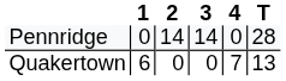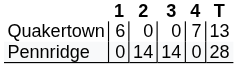 <table style="border-collapse: collapse;">
 <tr>
 <th style="text-align: left;"></th>
 <th style="text-align: center; padding: 0px 3px 0px 3px; width:12px;">1</th>
 <th style="text-align: center; padding: 0px 3px 0px 3px; width:12px;">2</th>
 <th style="text-align: center; padding: 0px 3px 0px 3px; width:12px;">3</th>
 <th style="text-align: center; padding: 0px 3px 0px 3px; width:12px;">4</th>
 <th style="text-align: center; padding: 0px 3px 0px 3px; width:12px;">T</th>
 </tr>
 <tr>
+<td style="text-align: left; padding: 0px 3px 0px 3px;">Quakertown</td>
+<td style="border-left: 1px solid black; text-align: right; padding: 0px 3px 0px 3px;">6</td>
+<td style="border-left: 1px solid black; text-align: right; padding: 0px 3px 0px 3px;">0</td>
+<td style="border-left: 1px solid black; text-align: right; padding: 0px 3px 0px 3px;">0</td>
+<td style="border-left: 1px solid black; text-align: right; padding: 0px 3px 0px 3px;">7</td>
+<td style="border-left: 1px solid black; text-align: right; padding: 0px 3px 0px 3px;">13</td>
+</tr>
+<tr>
 <td style="background: #f8f9fa; text-align: left; border-bottom: 1px solid black; padding: 0px 3px 0px 3px;">Pennridge</td>
 <td style="background: #f8f9fa; border-left: 1px solid black; border-bottom: 1px solid black; text-align: right; padding: 0px 3px 0px 3px;">0</td>
 <td style="background: #f8f9fa; border-left: 1px solid black; border-bottom: 1px solid black; text-align: right; padding: 0px 3px 0px 3px;">14</td>
 <td style="background: #f8f9fa; border-left: 1px solid black; border-bottom: 1px solid black; text-align: right; padding: 0px 3px 0px 3px;">14</td>
 <td style="background: #f8f9fa; border-left: 1px solid black; border-bottom: 1px solid black; text-align: right; padding: 0px 3px 0px 3px;">0</td>
 <td style="background: #f8f9fa; border-left: 1px solid black; border-bottom: 1px solid black; text-align: right; padding: 0px 3px 0px 3px;">28</td>
 </tr>
-<tr>
-<td style="text-align: left; padding: 0px 3px 0px 3px;">Quakertown</td>
-<td style="border-left: 1px solid black; text-align: right; padding: 0px 3px 0px 3px;">6</td>
-<td style="border-left: 1px solid black; text-align: right; padding: 0px 3px 0px 3px;">0</td>
-<td style="border-left: 1px solid black; text-align: right; padding: 0px 3px 0px 3px;">0</td>
-<td style="border-left: 1px solid black; text-align: right; padding: 0px 3px 0px 3px;">7</td>
-<td style="border-left: 1px solid black; text-align: right; padding: 0px 3px 0px 3px;">13</td>
-</tr>
 </table>
